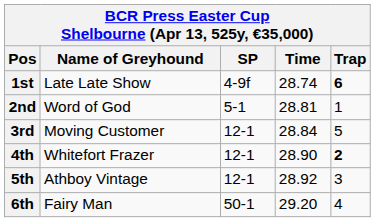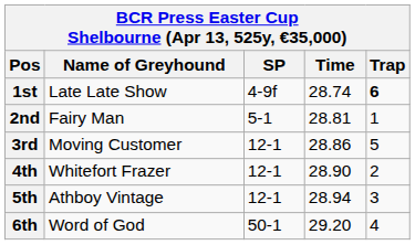 <table class="wikitable">
 <tr>
 <th colspan="6"><a href='#'>BCR Press Easter Cup</a><br><a href='#'>Shelbourne</a> (Apr 13, 525y, €35,000)</th>
 </tr>
 <tr>
 <th width=30>Pos</th>
 <th width=180>Name of Greyhound</th>
 <th width=50>SP</th>
 <th width=50>Time</th>
 <th width=30>Trap</th>
 </tr>
 <tr>
 <th>1st</th>
 <td>Late Late Show </td>
 <td>4-9f</td>
 <td>28.74</td>
 <td><strong>6</strong></td>
 </tr>
 <tr>
 <th>2nd</th>
-<td>Word of God</td>
+<td>Fairy Man</td>
 <td>5-1</td>
 <td>28.81</td>
 <td>1</td>
 </tr>
 <tr>
 <th>3rd</th>
 <td>Moving Customer</td>
 <td>12-1</td>
-<td>28.84</td>
+<td>28.86</td>
 <td>5</td>
 </tr>
 <tr>
 <th>4th</th>
 <td>Whitefort Frazer</td>
 <td>12-1</td>
 <td>28.90</td>
-<td><strong>2</strong></td>
+<td>2</td>
 </tr>
 <tr>
 <th>5th</th>
 <td>Athboy Vintage</td>
 <td>12-1</td>
-<td>28.92</td>
+<td>28.94</td>
 <td>3</td>
 </tr>
 <tr>
 <th>6th</th>
-<td>Fairy Man</td>
+<td>Word of God</td>
 <td>50-1</td>
 <td>29.20</td>
 <td>4</td>
 </tr>
 </table>
